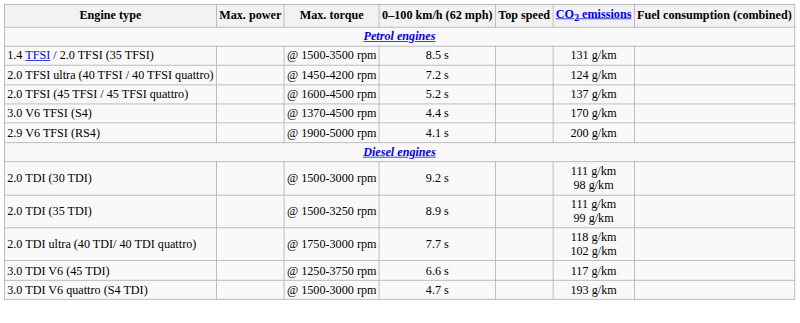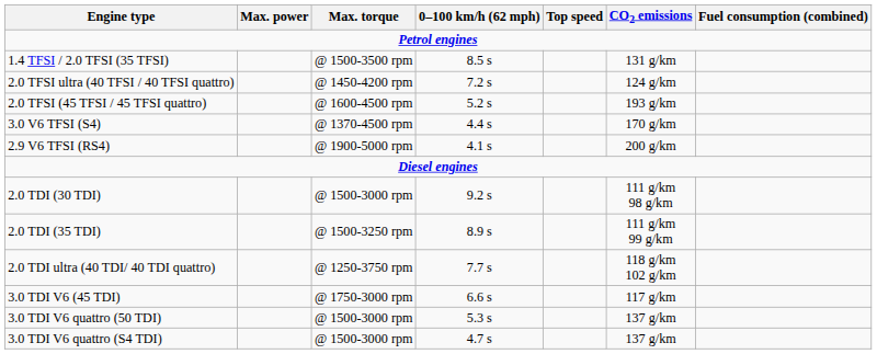 <table class="wikitable sticky-header" style="text-align: center">
 <tr>
 <th>Engine type</th>
 <th>Max. power</th>
 <th>Max. torque</th>
 <th>0–100 km/h (62 mph)</th>
 <th>Top speed</th>
 <th><a href='#'>CO<sub>2</sub> emissions</a></th>
 <th>Fuel consumption (combined)</th>
 </tr>
 <tr>
 <td colspan="7"><strong><em><a href='#'>Petrol engines</a></em></strong></td>
 </tr>
 <tr>
 <td style="text-align:left;">1.4 <a href='#'>TFSI</a> / 2.0 TFSI (35 TFSI)</td>
 <td></td>
 <td> @ 1500-3500 rpm</td>
 <td>8.5 s</td>
 <td></td>
 <td>131 g/km</td>
 <td></td>
 </tr>
 <tr>
 <td style="text-align:left;">2.0 TFSI ultra (40 TFSI / 40 TFSI quattro)</td>
 <td></td>
 <td> @ 1450-4200 rpm</td>
 <td>7.2 s</td>
 <td></td>
 <td>124 g/km</td>
 <td></td>
 </tr>
 <tr>
 <td style="text-align:left;">2.0 TFSI (45 TFSI / 45 TFSI quattro)</td>
 <td></td>
 <td> @ 1600-4500 rpm</td>
 <td>5.2 s</td>
 <td></td>
-<td>137 g/km</td>
+<td>193 g/km</td>
 <td></td>
 </tr>
 <tr>
 <td style="text-align:left;">3.0 V6 TFSI (S4)</td>
 <td></td>
 <td> @ 1370-4500 rpm</td>
 <td>4.4 s</td>
 <td></td>
 <td>170 g/km</td>
 <td></td>
 </tr>
 <tr>
 <td style="text-align:left;">2.9 V6 TFSI (RS4)</td>
 <td></td>
 <td> @ 1900-5000 rpm</td>
 <td>4.1 s</td>
 <td></td>
 <td>200 g/km</td>
 <td></td>
 </tr>
 <tr>
 <td colspan="7"><strong><em><a href='#'>Diesel engines</a></em></strong></td>
 </tr>
 <tr>
 <td style="text-align:left;">2.0 TDI (30 TDI)</td>
 <td></td>
 <td> @ 1500-3000 rpm</td>
 <td>9.2 s</td>
 <td></td>
 <td>111 g/km<br>98 g/km</td>
 <td><br></td>
 </tr>
 <tr ,.>
 <td style="text-align:left;">2.0 TDI (35 TDI)</td>
 <td></td>
 <td> @ 1500-3250 rpm</td>
 <td>8.9 s</td>
 <td><br></td>
 <td>111 g/km<br>99 g/km</td>
 <td><br></td>
 </tr>
 <tr ,.>
 <td style="text-align:left;">2.0 TDI ultra (40 TDI/ 40 TDI quattro)</td>
 <td></td>
-<td> @ 1750-3000 rpm</td>
+<td> @ 1250-3750 rpm</td>
 <td>7.7 s</td>
 <td><br></td>
 <td>118 g/km<br>102 g/km</td>
 <td><br></td>
 </tr>
 <tr>
 <td style="text-align:left;">3.0 TDI V6 (45 TDI)</td>
 <td></td>
-<td> @ 1250-3750 rpm</td>
+<td> @ 1750-3000 rpm</td>
 <td>6.6 s</td>
 <td></td>
 <td>117 g/km</td>
+<td></td>
+</tr>
+<tr>
+<td style="text-align:left;">3.0 TDI V6 quattro (50 TDI)</td>
+<td></td>
+<td> @ 1500-3000 rpm</td>
+<td>5.3 s</td>
+<td></td>
+<td>137 g/km</td>
 <td></td>
 </tr>
 <tr>
 <td style="text-align:left;">3.0 TDI V6 quattro (S4 TDI)</td>
 <td></td>
 <td> @ 1500-3000 rpm</td>
 <td>4.7 s</td>
 <td></td>
-<td>193 g/km</td>
+<td>137 g/km</td>
 <td></td>
 </tr>
 </table>
